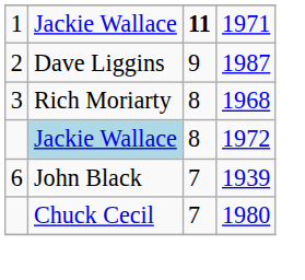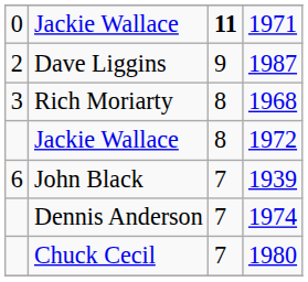 <table class="wikitable">
 <tr>
 </tr>
 <tr>
-<td>1</td>
+<td>0</td>
 <td><a href='#'>Jackie Wallace</a></td>
 <td><strong>11</strong></td>
 <td><a href='#'>1971</a></td>
 </tr>
 <tr>
 <td>2</td>
 <td>Dave Liggins</td>
 <td>9</td>
 <td><a href='#'>1987</a></td>
 </tr>
 <tr>
 <td>3</td>
 <td>Rich Moriarty</td>
 <td>8</td>
 <td><a href='#'>1968</a></td>
 </tr>
 <tr>
 <td></td>
-<td style="background: lightblue;"><a href='#'>Jackie Wallace</a></td>
+<td><a href='#'>Jackie Wallace</a></td>
 <td>8</td>
 <td><a href='#'>1972</a></td>
 </tr>
 <tr>
 <td>6</td>
 <td>John Black</td>
 <td>7</td>
 <td><a href='#'>1939</a></td>
 </tr>
 <tr>
 <td></td>
+<td>Dennis Anderson</td>
+<td>7</td>
+<td><a href='#'>1974</a></td>
+</tr>
+<tr>
+<td></td>
 <td><a href='#'>Chuck Cecil</a></td>
 <td>7</td>
 <td><a href='#'>1980</a></td>
 </tr>
 <tr>
 </tr>
 </table>
